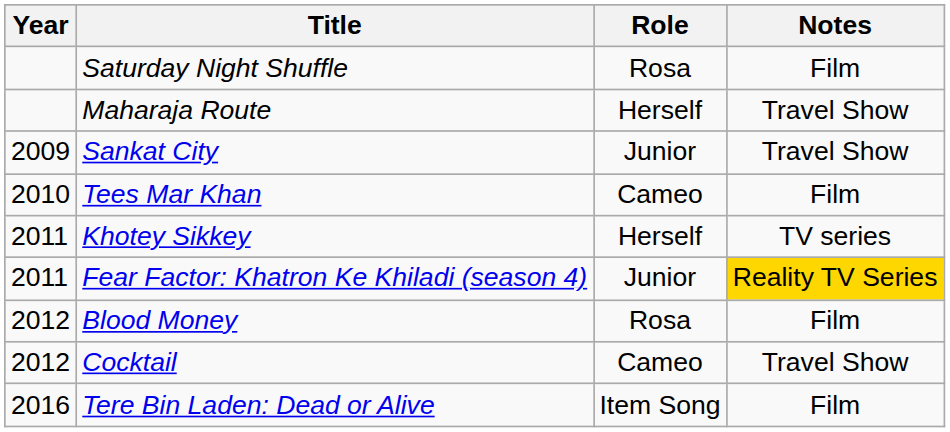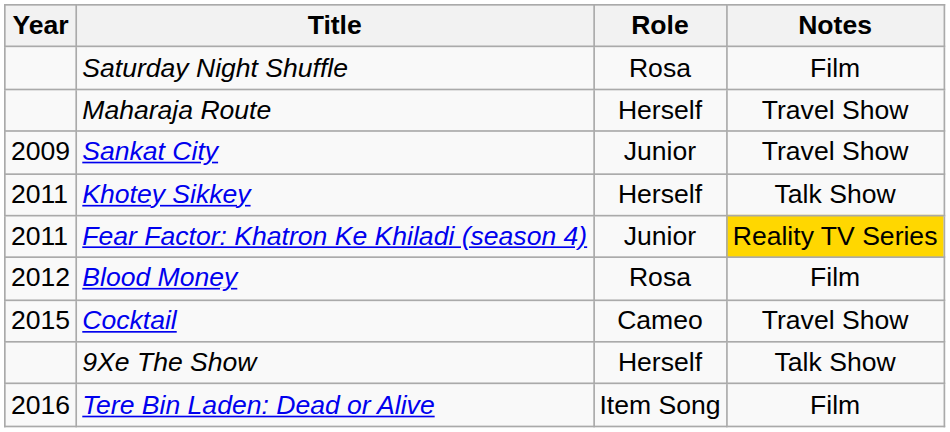 <table class="wikitable">
 <tr>
 <th style="text-align:center;">Year</th>
 <th style="text-align:center;">Title</th>
 <th style="text-align:center;">Role</th>
 <th style="text-align:center;">Notes</th>
 </tr>
 <tr>
 <td></td>
 <td align="left"><em>Saturday Night Shuffle</em></td>
 <td style="text-align:center;">Rosa</td>
 <td style="text-align:center;">Film</td>
 </tr>
 <tr>
 <td></td>
 <td align="left"><em>Maharaja Route</em></td>
 <td style="text-align:center;">Herself</td>
 <td style="text-align:center;">Travel Show</td>
 </tr>
 <tr>
 <td>2009</td>
 <td align="left"><em><a href='#'>Sankat City</a></em></td>
 <td style="text-align:center;">Junior</td>
 <td style="text-align:center;">Travel Show</td>
 </tr>
 <tr>
-<td>2010</td>
-<td align="left"><em><a href='#'>Tees Mar Khan</a></em></td>
-<td style="text-align:center;">Cameo</td>
-<td style="text-align:center;">Film</td>
-</tr>
-<tr>
 <td>2011</td>
 <td align="left"><em><a href='#'>Khotey Sikkey</a></em></td>
 <td style="text-align:center;">Herself</td>
-<td style="text-align:center;">TV series</td>
+<td style="text-align:center;">Talk Show</td>
 </tr>
 <tr>
 <td>2011</td>
 <td align="left"><em><a href='#'>Fear Factor: Khatron Ke Khiladi (season 4)</a></em></td>
 <td style="text-align:center;">Junior</td>
 <td style="background: gold; text-align:center;">Reality TV Series</td>
 </tr>
 <tr>
 <td>2012</td>
 <td align="left"><em><a href='#'>Blood Money</a></em></td>
 <td style="text-align:center;">Rosa</td>
 <td style="text-align:center;">Film</td>
 </tr>
 <tr>
-<td>2012</td>
+<td>2015</td>
 <td align="left"><em><a href='#'>Cocktail</a></em></td>
 <td style="text-align:center;">Cameo</td>
 <td style="text-align:center;">Travel Show</td>
+</tr>
+<tr>
+<td></td>
+<td align="left"><em>9Xe The Show</em></td>
+<td style="text-align:center;">Herself</td>
+<td style="text-align:center;">Talk Show</td>
 </tr>
 <tr>
 <td>2016</td>
 <td align="left"><em><a href='#'>Tere Bin Laden: Dead or Alive</a></em></td>
 <td style="text-align:center;">Item Song</td>
 <td style="text-align:center;">Film</td>
 </tr>
 </table>
